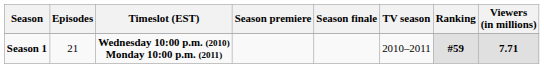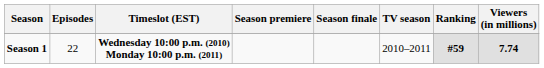 <table class="wikitable">
 <tr>
 <th>Season</th>
 <th>Episodes</th>
 <th>Timeslot (EST)</th>
 <th>Season premiere</th>
 <th>Season finale</th>
 <th>TV season</th>
 <th>Ranking</th>
 <th>Viewers<br>(in millions)</th>
 </tr>
 <tr>
 </tr>
 <tr style="background-color:#F9F9F9">
 <th style="background:#F9F9F9;text-align:center">Season 1 </th>
-<td style="background:#F9F9F9;text-align:center">21</td>
+<td style="background:#F9F9F9;text-align:center">22</td>
 <td style="background:#F9F9F9;text-align:center"><strong>Wednesday 10:00 p.m. <small>(2010)</small><br> Monday 10:00 p.m. <small>(2011)</small></strong></td>
 <td style="background:#F9F9F9;text-align:center"></td>
 <td style="background:#F9F9F9;text-align:center"></td>
 <td style="background:#F9F9F9;text-align:center">2010–2011</td>
 <th style="background:#E0E0E0;text-align:center">#59</th>
-<th style="background:#E0E0E0;text-align:center">7.71</th>
+<th style="background:#E0E0E0;text-align:center">7.74</th>
 </tr>
 </table>
